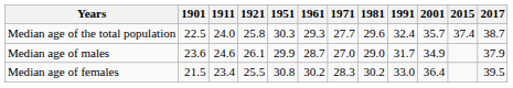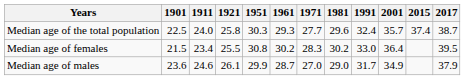 <table class="wikitable " style="text-align:right">
 <tr>
 <th>Years</th>
 <th>1901</th>
 <th>1911</th>
 <th>1921</th>
 <th>1951</th>
 <th>1961</th>
 <th>1971</th>
 <th>1981</th>
 <th>1991</th>
 <th>2001</th>
 <th>2015</th>
 <th>2017</th>
 </tr>
 <tr>
 <td align="left">Median age of the total population</td>
 <td>22.5</td>
 <td>24.0</td>
 <td>25.8</td>
 <td>30.3</td>
 <td>29.3</td>
 <td>27.7</td>
 <td>29.6</td>
 <td>32.4</td>
 <td>35.7</td>
 <td>37.4</td>
 <td>38.7</td>
 </tr>
 <tr>
+<td align="left">Median age of females</td>
+<td>21.5</td>
+<td>23.4</td>
+<td>25.5</td>
+<td>30.8</td>
+<td>30.2</td>
+<td>28.3</td>
+<td>30.2</td>
+<td>33.0</td>
+<td>36.4</td>
+<td></td>
+<td>39.5</td>
+</tr>
+<tr>
 <td align="left">Median age of males</td>
 <td>23.6</td>
 <td>24.6</td>
 <td>26.1</td>
 <td>29.9</td>
 <td>28.7</td>
 <td>27.0</td>
 <td>29.0</td>
 <td>31.7</td>
 <td>34.9</td>
 <td></td>
 <td>37.9</td>
 </tr>
-<tr>
-<td align="left">Median age of females</td>
-<td>21.5</td>
-<td>23.4</td>
-<td>25.5</td>
-<td>30.8</td>
-<td>30.2</td>
-<td>28.3</td>
-<td>30.2</td>
-<td>33.0</td>
-<td>36.4</td>
-<td></td>
-<td>39.5</td>
-</tr>
 </table>
